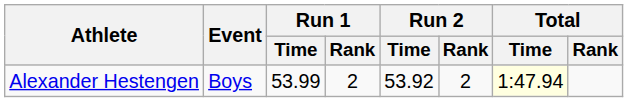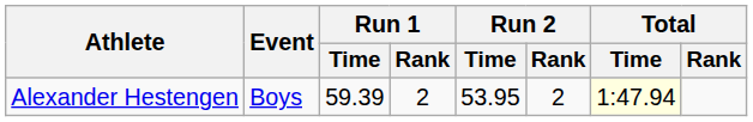 <table class="wikitable" style="font-size:90%">
 <tr>
 <th rowspan="2">Athlete</th>
 <th rowspan="2">Event</th>
 <th colspan="2">Run 1</th>
 <th colspan="2">Run 2</th>
 <th colspan="2">Total</th>
 </tr>
 <tr style="font-size:95%">
 <th>Time</th>
 <th>Rank</th>
 <th>Time</th>
 <th>Rank</th>
 <th>Time</th>
 <th>Rank</th>
 </tr>
 <tr align=center>
 <td align=left><a href='#'>Alexander Hestengen</a></td>
 <td align=left><a href='#'>Boys</a></td>
-<td>53.99</td>
+<td>59.39</td>
 <td>2</td>
-<td>53.92</td>
+<td>53.95</td>
 <td>2</td>
 <td style="background: lightyellow;">1:47.94</td>
 <td></td>
 </tr>
 </table>
